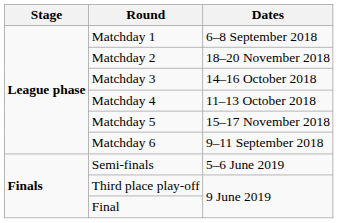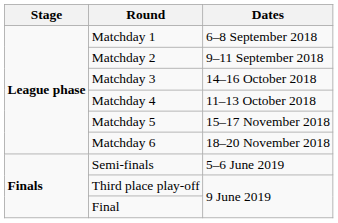 <table class="wikitable">
 <tr>
 <th>Stage</th>
 <th>Round</th>
 <th>Dates</th>
 </tr>
 <tr>
 <td rowspan="6"><strong>League phase</strong></td>
 <td>Matchday 1</td>
 <td>6–8 September 2018</td>
 </tr>
 <tr>
 <td>Matchday 2</td>
-<td>18–20 November 2018</td>
+<td>9–11 September 2018</td>
 </tr>
 <tr>
 <td>Matchday 3</td>
 <td>14–16 October 2018</td>
 </tr>
 <tr>
 <td>Matchday 4</td>
 <td>11–13 October 2018</td>
 </tr>
 <tr>
 <td>Matchday 5</td>
 <td>15–17 November 2018</td>
 </tr>
 <tr>
 <td>Matchday 6</td>
-<td>9–11 September 2018</td>
+<td>18–20 November 2018</td>
 </tr>
 <tr>
 <td rowspan="3"><strong>Finals</strong></td>
 <td>Semi-finals</td>
 <td>5–6 June 2019</td>
 </tr>
 <tr>
 <td>Third place play-off</td>
 <td rowspan="2">9 June 2019</td>
 </tr>
 <tr>
 <td>Final</td>
 </tr>
 </table>
